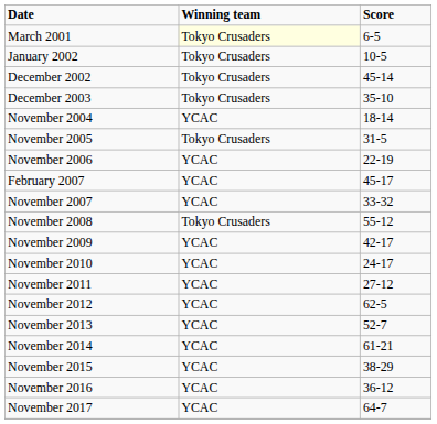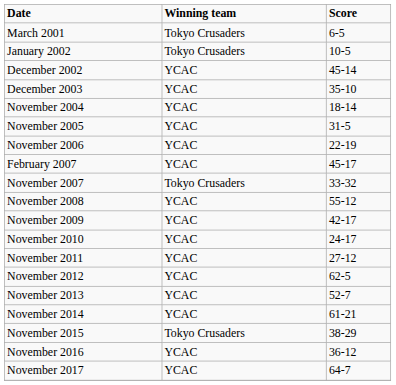 <table class="wikitable" width="33%">
 <tr>
 <td><strong>Date</strong></td>
 <td><strong>Winning team</strong></td>
 <td><strong>Score</strong></td>
 </tr>
 <tr>
 <td>March 2001</td>
-<td style="background: lightyellow;">Tokyo Crusaders</td>
+<td>Tokyo Crusaders</td>
 <td>6-5</td>
 </tr>
 <tr>
 <td>January 2002</td>
 <td>Tokyo Crusaders</td>
 <td>10-5</td>
 </tr>
 <tr>
 <td>December 2002</td>
-<td>Tokyo Crusaders</td>
+<td>YCAC</td>
 <td>45-14</td>
 </tr>
 <tr>
 <td>December 2003</td>
-<td>Tokyo Crusaders</td>
+<td>YCAC</td>
 <td>35-10</td>
 </tr>
 <tr>
 <td>November 2004</td>
 <td>YCAC</td>
 <td>18-14</td>
 </tr>
 <tr>
 <td>November 2005</td>
-<td>Tokyo Crusaders</td>
+<td>YCAC</td>
 <td>31-5</td>
 </tr>
 <tr>
 <td>November 2006</td>
 <td>YCAC</td>
 <td>22-19</td>
 </tr>
 <tr>
 <td>February 2007</td>
 <td>YCAC</td>
 <td>45-17</td>
 </tr>
 <tr>
 <td>November 2007</td>
-<td>YCAC</td>
+<td>Tokyo Crusaders</td>
 <td>33-32</td>
 </tr>
 <tr>
 <td>November 2008</td>
-<td>Tokyo Crusaders</td>
+<td>YCAC</td>
 <td>55-12</td>
 </tr>
 <tr>
 <td>November 2009</td>
 <td>YCAC</td>
 <td>42-17</td>
 </tr>
 <tr>
 <td>November 2010</td>
 <td>YCAC</td>
 <td>24-17</td>
 </tr>
 <tr>
 <td>November 2011</td>
 <td>YCAC</td>
 <td>27-12</td>
 </tr>
 <tr>
 <td>November 2012</td>
 <td>YCAC</td>
 <td>62-5</td>
 </tr>
 <tr>
 <td>November 2013</td>
 <td>YCAC</td>
 <td>52-7</td>
 </tr>
 <tr>
 <td>November 2014</td>
 <td>YCAC</td>
 <td>61-21</td>
 </tr>
 <tr>
 <td>November 2015</td>
-<td>YCAC</td>
+<td>Tokyo Crusaders</td>
 <td>38-29</td>
 </tr>
 <tr>
 <td>November 2016</td>
 <td>YCAC</td>
 <td>36-12</td>
 </tr>
 <tr>
 <td>November 2017</td>
 <td>YCAC</td>
 <td>64-7</td>
 </tr>
 <tr>
 </tr>
 </table>
